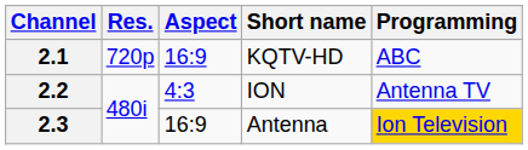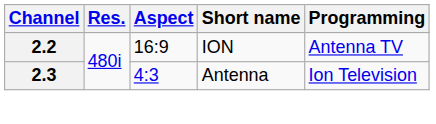 <table class="wikitable">
 <tr>
 <th scope="col"><a href='#'>Channel</a></th>
 <th scope="col"><a href='#'>Res.</a></th>
 <th scope="col"><a href='#'>Aspect</a></th>
 <th scope="col">Short name</th>
 <th scope="col">Programming</th>
 </tr>
 <tr>
-<th scope="row">2.1</th>
-<td><a href='#'>720p</a></td>
-<td><a href='#'>16:9</a></td>
-<td>KQTV-HD</td>
-<td><a href='#'>ABC</a></td>
-</tr>
-<tr>
 <th scope="row">2.2</th>
 <td rowspan=2><a href='#'>480i</a></td>
-<td><a href='#'>4:3</a></td>
+<td>16:9</td>
 <td>ION</td>
 <td><a href='#'>Antenna TV</a></td>
 </tr>
 <tr>
 <th scope="row">2.3</th>
-<td>16:9</td>
+<td><a href='#'>4:3</a></td>
 <td>Antenna</td>
-<td style="background: gold;"><a href='#'>Ion Television</a></td>
+<td><a href='#'>Ion Television</a></td>
 </tr>
 </table>
